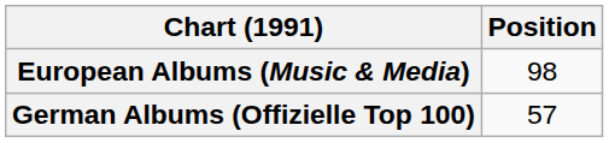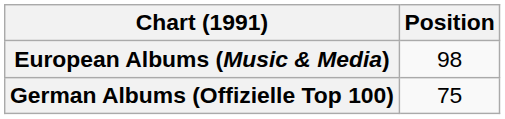 <table class="wikitable plainrowheaders" style="text-align:center">
 <tr>
 <th scope="col">Chart (1991)</th>
 <th scope="col">Position</th>
 </tr>
 <tr>
 <th scope="row">European Albums (<em>Music & Media</em>)</th>
 <td>98</td>
 </tr>
 <tr>
 <th scope="row">German Albums (Offizielle Top 100)</th>
-<td>57</td>
+<td>75</td>
 </tr>
 </table>
